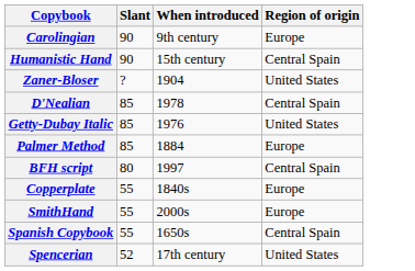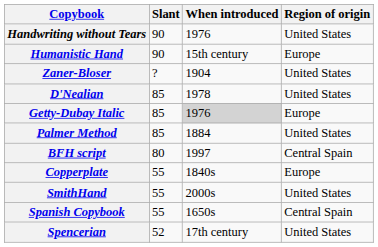 <table class="wikitable sortable">
 <tr>
 <th><a href='#'>Copybook</a></th>
 <th>Slant</th>
 <th>When introduced</th>
 <th>Region of origin</th>
 </tr>
 <tr>
-<th><em><a href='#'>Carolingian</a></em></th>
+<th><em>Handwriting without Tears</em></th>
 <td>90</td>
-<td>9th century</td>
-<td>Europe</td>
+<td>1976</td>
+<td>United States</td>
 </tr>
 <tr>
 <th><em><a href='#'>Humanistic Hand</a></em></th>
 <td>90</td>
 <td>15th century</td>
-<td>Central Spain</td>
+<td>Europe</td>
 </tr>
 <tr>
 <th><em><a href='#'>Zaner-Bloser</a></em></th>
 <td>?</td>
 <td>1904</td>
 <td>United States</td>
 </tr>
 <tr>
 <th><em><a href='#'>D'Nealian</a></em></th>
 <td>85</td>
 <td>1978</td>
-<td>Central Spain</td>
+<td>United States</td>
 </tr>
 <tr>
 <th><em><a href='#'>Getty-Dubay Italic</a></em></th>
 <td>85</td>
-<td>1976</td>
-<td>United States</td>
+<td style="background: lightgrey;">1976</td>
+<td>Europe</td>
 </tr>
 <tr>
 <th><em><a href='#'>Palmer Method</a></em></th>
 <td>85</td>
 <td>1884</td>
-<td>Europe</td>
+<td>United States</td>
 </tr>
 <tr>
 <th><em><a href='#'>BFH script</a></em></th>
 <td>80</td>
 <td>1997</td>
 <td>Central Spain</td>
 </tr>
 <tr>
 <th><em><a href='#'>Copperplate</a></em></th>
 <td>55</td>
 <td>1840s</td>
 <td>Europe</td>
 </tr>
 <tr>
 <th><em><a href='#'>SmithHand</a></em></th>
 <td>55</td>
 <td>2000s</td>
-<td>Europe</td>
+<td>United States</td>
 </tr>
 <tr>
 <th><em><a href='#'>Spanish Copybook</a></em></th>
 <td>55</td>
 <td>1650s</td>
 <td>Central Spain</td>
 </tr>
 <tr>
 <th><em><a href='#'>Spencerian</a></em></th>
 <td>52</td>
 <td>17th century</td>
 <td>United States</td>
 </tr>
 </table>
